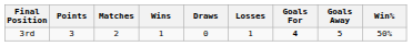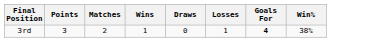 <table class="wikitable" style="font-size: 95%; text-align: center;">
 <tr>
 <th width=60>Final Position</th>
 <th width=60>Points</th>
 <th width=60>Matches</th>
 <th width=60>Wins</th>
 <th width=60>Draws</th>
 <th width=60>Losses</th>
 <th width=60>Goals For</th>
-<th width=60>Goals Away</th>
 <th width=60>Win%</th>
 </tr>
 <tr>
 <td>3rd</td>
 <td>3</td>
 <td>2</td>
 <td>1</td>
 <td>0</td>
 <td>1</td>
 <td><strong>4</strong></td>
-<td>5</td>
-<td>50%</td>
+<td>38%</td>
 </tr>
 </table>
